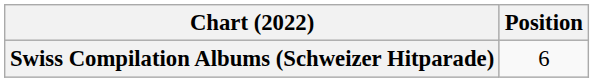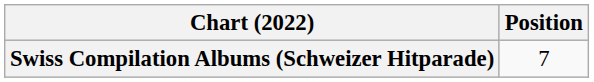 <table class="wikitable plainrowheaders" style="text-align:center">
 <tr>
 <th scope="col">Chart (2022)</th>
 <th scope="col">Position</th>
 </tr>
 <tr>
 <th scope="row">Swiss Compilation Albums (Schweizer Hitparade)</th>
-<td>6</td>
+<td>7</td>
 </tr>
 </table>
